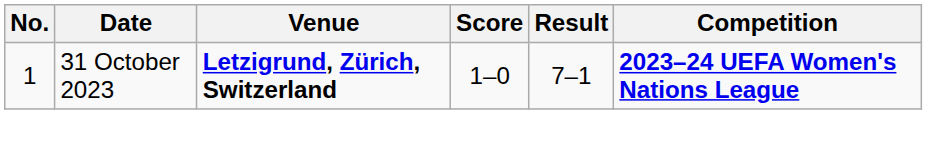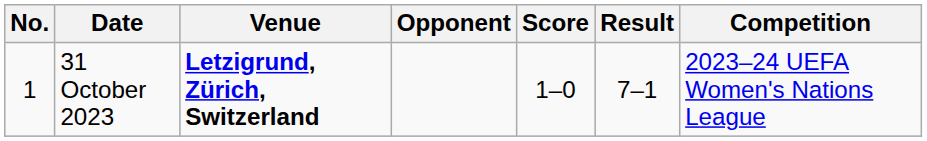 <table class="wikitable sortable">
 <tr>
 <th scope="col">No.</th>
 <th scope="col">Date</th>
 <th scope="col">Venue</th>
+<th scope="col">Opponent</th>
 <th scope="col">Score</th>
 <th scope="col">Result</th>
 <th scope="col">Competition</th>
 </tr>
 <tr>
 <td align="center">1</td>
 <td>31 October 2023</td>
 <td><strong><a href='#'>Letzigrund</a>, <a href='#'>Zürich</a>, Switzerland</strong></td>
+<td></td>
 <td align="center">1–0</td>
 <td align="center">7–1</td>
-<td><strong><a href='#'>2023–24 UEFA Women's Nations League</a></strong></td>
+<td><a href='#'>2023–24 UEFA Women's Nations League</a></td>
 </tr>
 </table>
